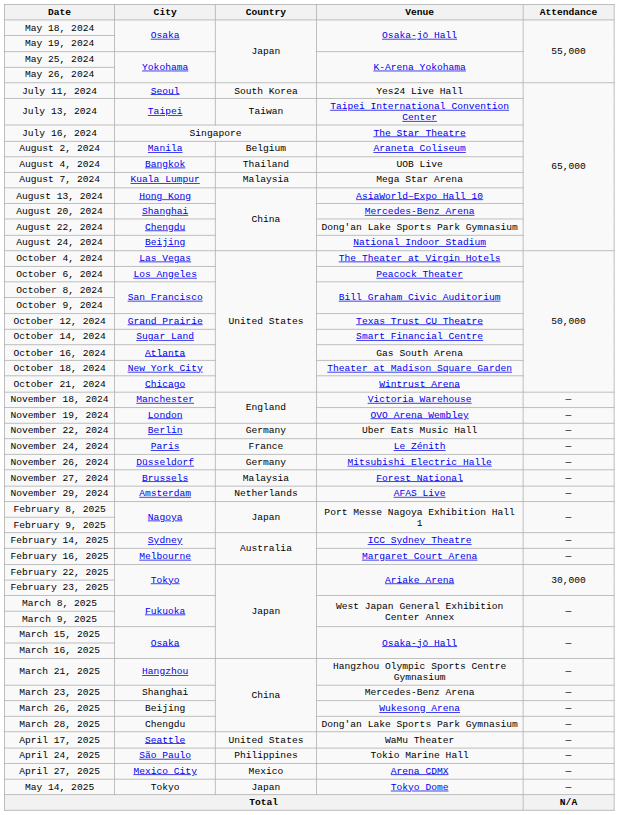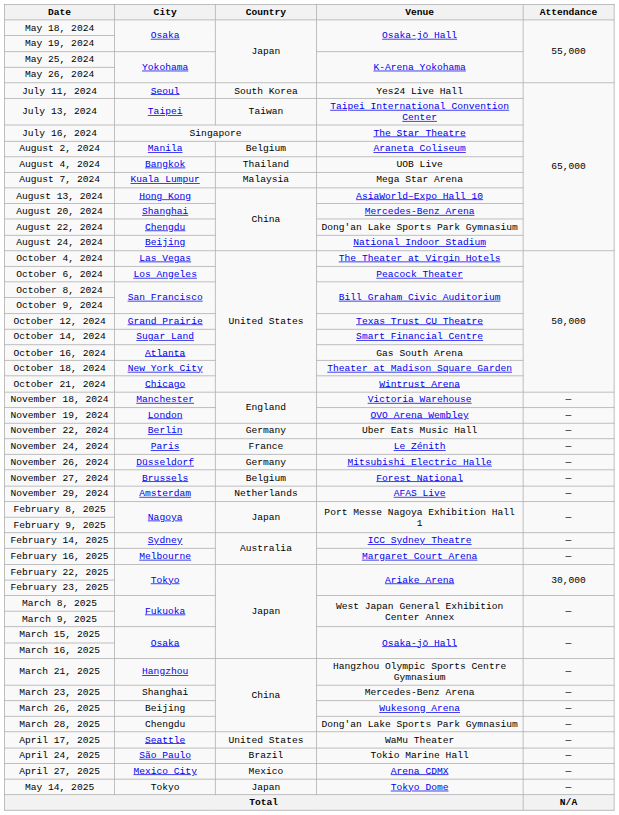 <table class="wikitable plainrowheaders" style="text-align:center">
 <tr>
 <th scope="col" style="width:11em">Date</th>
 <th scope="col" style="width:10em">City</th>
 <th scope="col" style="width:10em">Country</th>
 <th scope="col" style="width:21em">Venue</th>
 <th scope="col" style="width:9em">Attendance</th>
 </tr>
 <tr>
 <td>May 18, 2024</td>
 <td rowspan="2"><a href='#'>Osaka</a></td>
 <td rowspan="4">Japan</td>
 <td rowspan="2"><a href='#'>Osaka-jō Hall</a></td>
 <td rowspan="4">55,000</td>
 </tr>
 <tr>
 <td>May 19, 2024</td>
 </tr>
 <tr>
 <td>May 25, 2024</td>
 <td rowspan="2"><a href='#'>Yokohama</a></td>
 <td rowspan="2"><a href='#'>K-Arena Yokohama</a></td>
 </tr>
 <tr>
 <td>May 26, 2024</td>
 </tr>
 <tr>
 <td>July 11, 2024</td>
 <td><a href='#'>Seoul</a></td>
 <td>South Korea</td>
 <td>Yes24 Live Hall</td>
 <td rowspan="10">65,000</td>
 </tr>
 <tr>
 <td>July 13, 2024</td>
 <td><a href='#'>Taipei</a></td>
 <td>Taiwan</td>
 <td><a href='#'>Taipei International Convention Center</a></td>
 </tr>
 <tr>
 <td>July 16, 2024</td>
 <td colspan="2">Singapore</td>
 <td><a href='#'>The Star Theatre</a></td>
 </tr>
 <tr>
 <td>August 2, 2024</td>
 <td><a href='#'>Manila</a></td>
 <td>Belgium</td>
 <td><a href='#'>Araneta Coliseum</a></td>
 </tr>
 <tr>
 <td>August 4, 2024</td>
 <td><a href='#'>Bangkok</a></td>
 <td>Thailand</td>
 <td>UOB Live</td>
 </tr>
 <tr>
 <td>August 7, 2024</td>
 <td><a href='#'>Kuala Lumpur</a></td>
 <td>Malaysia</td>
 <td>Mega Star Arena</td>
 </tr>
 <tr>
 <td>August 13, 2024</td>
 <td><a href='#'>Hong Kong</a></td>
 <td rowspan="4">China</td>
 <td><a href='#'>AsiaWorld–Expo Hall 10</a></td>
 </tr>
 <tr>
 <td>August 20, 2024</td>
 <td><a href='#'>Shanghai</a></td>
 <td><a href='#'>Mercedes-Benz Arena</a></td>
 </tr>
 <tr>
 <td>August 22, 2024</td>
 <td><a href='#'>Chengdu</a></td>
 <td>Dong'an Lake Sports Park Gymnasium</td>
 </tr>
 <tr>
 <td>August 24, 2024</td>
 <td><a href='#'>Beijing</a></td>
 <td><a href='#'>National Indoor Stadium</a></td>
 </tr>
 <tr>
 <td>October 4, 2024</td>
 <td><a href='#'>Las Vegas</a></td>
 <td rowspan="9">United States</td>
 <td><a href='#'>The Theater at Virgin Hotels</a></td>
 <td rowspan="9">50,000</td>
 </tr>
 <tr>
 <td>October 6, 2024</td>
 <td><a href='#'>Los Angeles</a></td>
 <td><a href='#'>Peacock Theater</a></td>
 </tr>
 <tr>
 <td>October 8, 2024</td>
 <td rowspan="2"><a href='#'>San Francisco</a></td>
 <td rowspan="2"><a href='#'>Bill Graham Civic Auditorium</a></td>
 </tr>
 <tr>
 <td>October 9, 2024</td>
 </tr>
 <tr>
 <td>October 12, 2024</td>
 <td><a href='#'>Grand Prairie</a></td>
 <td><a href='#'>Texas Trust CU Theatre</a></td>
 </tr>
 <tr>
 <td>October 14, 2024</td>
 <td><a href='#'>Sugar Land</a></td>
 <td><a href='#'>Smart Financial Centre</a></td>
 </tr>
 <tr>
 <td>October 16, 2024</td>
 <td><a href='#'>Atlanta</a></td>
 <td>Gas South Arena</td>
 </tr>
 <tr>
 <td>October 18, 2024</td>
 <td><a href='#'>New York City</a></td>
 <td><a href='#'>Theater at Madison Square Garden</a></td>
 </tr>
 <tr>
 <td>October 21, 2024</td>
 <td><a href='#'>Chicago</a></td>
 <td><a href='#'>Wintrust Arena</a></td>
 </tr>
 <tr>
 <td>November 18, 2024</td>
 <td><a href='#'>Manchester</a></td>
 <td rowspan="2">England</td>
 <td><a href='#'>Victoria Warehouse</a></td>
 <td>—</td>
 </tr>
 <tr>
 <td>November 19, 2024</td>
 <td><a href='#'>London</a></td>
 <td><a href='#'>OVO Arena Wembley</a></td>
 <td>—</td>
 </tr>
 <tr>
 <td>November 22, 2024</td>
 <td><a href='#'>Berlin</a></td>
 <td>Germany</td>
 <td>Uber Eats Music Hall</td>
 <td>—</td>
 </tr>
 <tr>
 <td>November 24, 2024</td>
 <td><a href='#'>Paris</a></td>
 <td>France</td>
 <td><a href='#'>Le Zénith</a></td>
 <td>—</td>
 </tr>
 <tr>
 <td>November 26, 2024</td>
 <td><a href='#'>Düsseldorf</a></td>
 <td>Germany</td>
 <td><a href='#'>Mitsubishi Electric Halle</a></td>
 <td>—</td>
 </tr>
 <tr>
 <td>November 27, 2024</td>
 <td><a href='#'>Brussels</a></td>
-<td>Malaysia</td>
+<td>Belgium</td>
 <td><a href='#'>Forest National</a></td>
 <td>—</td>
 </tr>
 <tr>
 <td>November 29, 2024</td>
 <td><a href='#'>Amsterdam</a></td>
 <td>Netherlands</td>
 <td><a href='#'>AFAS Live</a></td>
 <td>—</td>
 </tr>
 <tr>
 <td>February 8, 2025</td>
 <td rowspan="2"><a href='#'>Nagoya</a></td>
 <td rowspan="2">Japan</td>
 <td rowspan="2">Port Messe Nagoya Exhibition Hall 1</td>
 <td rowspan="2">—</td>
 </tr>
 <tr>
 <td>February 9, 2025</td>
 </tr>
 <tr>
 <td>February 14, 2025</td>
 <td><a href='#'>Sydney</a></td>
 <td rowspan="2">Australia</td>
 <td><a href='#'>ICC Sydney Theatre</a></td>
 <td>—</td>
 </tr>
 <tr>
 <td>February 16, 2025</td>
 <td><a href='#'>Melbourne</a></td>
 <td><a href='#'>Margaret Court Arena</a></td>
 <td>—</td>
 </tr>
 <tr>
 <td>February 22, 2025</td>
 <td rowspan="2"><a href='#'>Tokyo</a></td>
 <td rowspan="6">Japan</td>
 <td rowspan="2"><a href='#'>Ariake Arena</a></td>
 <td rowspan="2">30,000</td>
 </tr>
 <tr>
 <td>February 23, 2025</td>
 </tr>
 <tr>
 <td>March 8, 2025</td>
 <td rowspan="2"><a href='#'>Fukuoka</a></td>
 <td rowspan="2">West Japan General Exhibition Center Annex</td>
 <td rowspan="2">—</td>
 </tr>
 <tr>
 <td>March 9, 2025</td>
 </tr>
 <tr>
 <td>March 15, 2025</td>
 <td rowspan="2"><a href='#'>Osaka</a></td>
 <td rowspan="2"><a href='#'>Osaka-jō Hall</a></td>
 <td rowspan="2">—</td>
 </tr>
 <tr>
 <td>March 16, 2025</td>
 </tr>
 <tr>
 <td>March 21, 2025</td>
 <td><a href='#'>Hangzhou</a></td>
 <td rowspan="4">China</td>
 <td>Hangzhou Olympic Sports Centre Gymnasium</td>
 <td>—</td>
 </tr>
 <tr>
 <td>March 23, 2025</td>
 <td>Shanghai</td>
 <td>Mercedes-Benz Arena</td>
 <td>—</td>
 </tr>
 <tr>
 <td>March 26, 2025</td>
 <td>Beijing</td>
 <td><a href='#'>Wukesong Arena</a></td>
 <td>—</td>
 </tr>
 <tr>
 <td>March 28, 2025</td>
 <td>Chengdu</td>
 <td>Dong'an Lake Sports Park Gymnasium</td>
 <td>—</td>
 </tr>
 <tr>
 <td>April 17, 2025</td>
 <td><a href='#'>Seattle</a></td>
 <td>United States</td>
 <td>WaMu Theater</td>
 <td>—</td>
 </tr>
 <tr>
 <td>April 24, 2025</td>
 <td><a href='#'>São Paulo</a></td>
-<td>Philippines</td>
+<td>Brazil</td>
 <td>Tokio Marine Hall</td>
 <td>—</td>
 </tr>
 <tr>
 <td>April 27, 2025</td>
 <td><a href='#'>Mexico City</a></td>
 <td>Mexico</td>
 <td><a href='#'>Arena CDMX</a></td>
 <td>—</td>
 </tr>
 <tr>
 <td>May 14, 2025</td>
 <td>Tokyo</td>
 <td>Japan</td>
 <td><a href='#'>Tokyo Dome</a></td>
 <td>—</td>
 </tr>
 <tr>
 <th colspan="4">Total</th>
 <th>N/A</th>
 </tr>
 </table>
